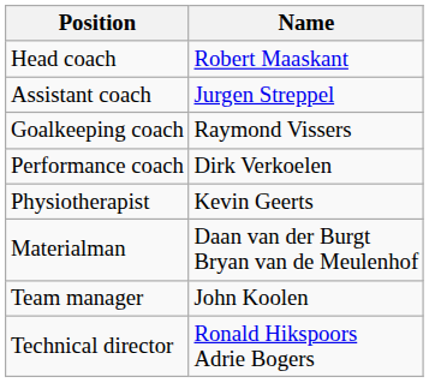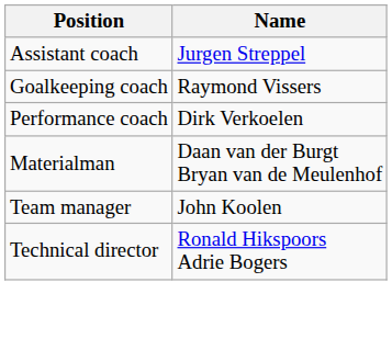 <table class="wikitable">
 <tr>
 <th>Position</th>
 <th>Name</th>
-</tr>
-<tr>
-<td>Head coach</td>
-<td> <a href='#'>Robert Maaskant</a></td>
 </tr>
 <tr>
 <td>Assistant coach</td>
 <td> <a href='#'>Jurgen Streppel</a></td>
 </tr>
 <tr>
 <td>Goalkeeping coach</td>
 <td> Raymond Vissers</td>
 </tr>
 <tr>
 <td>Performance coach</td>
 <td> Dirk Verkoelen</td>
 </tr>
 <tr>
-<td>Physiotherapist</td>
-<td> Kevin Geerts</td>
-</tr>
-<tr>
 <td>Materialman</td>
 <td> Daan van der Burgt<br> Bryan van de Meulenhof</td>
 </tr>
 <tr>
 <td>Team manager</td>
 <td> John Koolen</td>
 </tr>
 <tr>
 <td>Technical director</td>
 <td> <a href='#'>Ronald Hikspoors</a><br> Adrie Bogers</td>
 </tr>
 </table>
